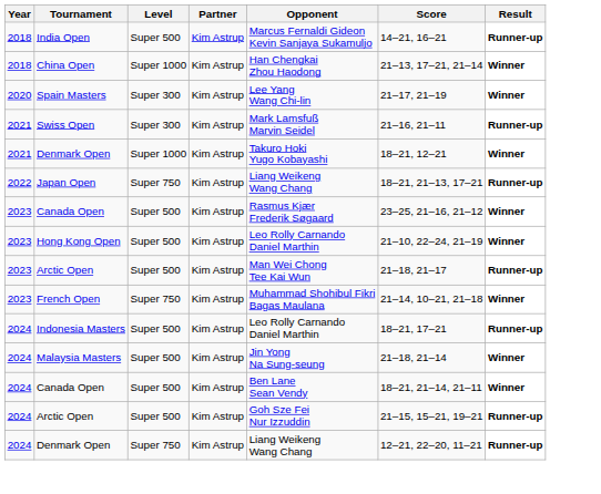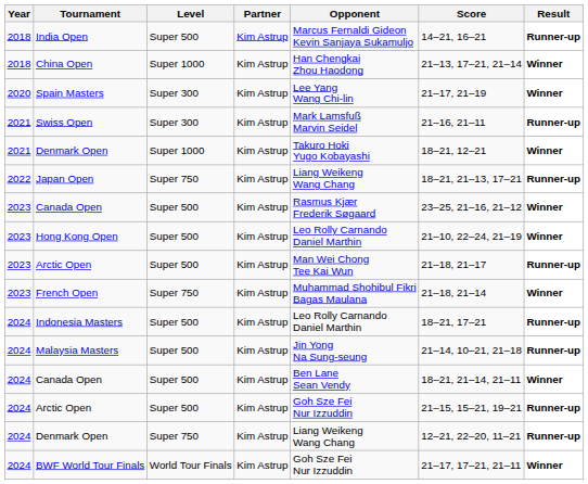 <table class="sortable wikitable" style="font-size: 90%;">
 <tr>
 <th>Year</th>
 <th>Tournament</th>
 <th>Level</th>
 <th>Partner</th>
 <th>Opponent</th>
 <th>Score</th>
 <th>Result</th>
 </tr>
 <tr>
 <td align="center"><a href='#'>2018</a></td>
 <td align="left"><a href='#'>India Open</a></td>
 <td align="left">Super 500</td>
 <td align="left"> <a href='#'>Kim Astrup</a></td>
 <td align="left"> <a href='#'>Marcus Fernaldi Gideon</a><br> <a href='#'>Kevin Sanjaya Sukamuljo</a></td>
 <td align="left">14–21, 16–21</td>
 <td style="text-align:left; background:white"> <strong>Runner-up</strong></td>
 </tr>
 <tr>
 <td align="center"><a href='#'>2018</a></td>
 <td align="left"><a href='#'>China Open</a></td>
 <td align="left">Super 1000</td>
 <td align="left"> Kim Astrup</td>
 <td align="left"> <a href='#'>Han Chengkai</a><br> <a href='#'>Zhou Haodong</a></td>
 <td align="left">21–13, 17–21, 21–14</td>
 <td style="text-align:left; background:white"> <strong>Winner</strong></td>
 </tr>
 <tr>
 <td align="center"><a href='#'>2020</a></td>
 <td align="left"><a href='#'>Spain Masters</a></td>
 <td align="left">Super 300</td>
 <td align="left"> Kim Astrup</td>
 <td align="left"> <a href='#'>Lee Yang</a><br> <a href='#'>Wang Chi-lin</a></td>
 <td align="left">21–17, 21–19</td>
 <td style="text-align:left; background:white"> <strong>Winner</strong></td>
 </tr>
 <tr>
 <td align="center"><a href='#'>2021</a></td>
 <td align="left"><a href='#'>Swiss Open</a></td>
 <td align="left">Super 300</td>
 <td align="left"> Kim Astrup</td>
 <td align="left"> <a href='#'>Mark Lamsfuß</a><br> <a href='#'>Marvin Seidel</a></td>
 <td align="left">21–16, 21–11</td>
 <td style="text-align:left; background:white"> <strong>Runner-up</strong></td>
 </tr>
 <tr>
 <td align="center"><a href='#'>2021</a></td>
 <td align="left"><a href='#'>Denmark Open</a></td>
 <td align="left">Super 1000</td>
 <td align="left"> Kim Astrup</td>
 <td align="left"> <a href='#'>Takuro Hoki</a><br> <a href='#'>Yugo Kobayashi</a></td>
 <td align="left">18–21, 12–21</td>
 <td style="text-align:left; background:white"> <strong>Winner</strong></td>
 </tr>
 <tr>
 <td align="center"><a href='#'>2022</a></td>
 <td align="left"><a href='#'>Japan Open</a></td>
 <td align="left">Super 750</td>
 <td align="left"> Kim Astrup</td>
 <td align="left"> <a href='#'>Liang Weikeng</a><br> <a href='#'>Wang Chang</a></td>
 <td align="left">18–21, 21–13, 17–21</td>
 <td style="text-align:left; background:white"> <strong>Runner-up</strong></td>
 </tr>
 <tr>
 <td align="center"><a href='#'>2023</a></td>
 <td align="left"><a href='#'>Canada Open</a></td>
 <td align="left">Super 500</td>
 <td align="left"> Kim Astrup</td>
 <td align="left"> <a href='#'>Rasmus Kjær</a><br> <a href='#'>Frederik Søgaard</a></td>
 <td align="left">23–25, 21–16, 21–12</td>
 <td style="text-align:left; background:white"> <strong>Winner</strong></td>
 </tr>
 <tr>
 <td align="center"><a href='#'>2023</a></td>
 <td align="left"><a href='#'>Hong Kong Open</a></td>
 <td align="left">Super 500</td>
 <td align="left"> Kim Astrup</td>
 <td align="left"> <a href='#'>Leo Rolly Carnando</a><br> <a href='#'>Daniel Marthin</a></td>
 <td align="left">21–10, 22–24, 21–19</td>
 <td style="text-align:left; background:white"> <strong>Winner</strong></td>
 </tr>
 <tr>
 <td align="center"><a href='#'>2023</a></td>
 <td align="left"><a href='#'>Arctic Open</a></td>
 <td align="left">Super 500</td>
 <td align="left"> Kim Astrup</td>
 <td align="left"> <a href='#'>Man Wei Chong</a><br> <a href='#'>Tee Kai Wun</a></td>
 <td align="left">21–18, 21–17</td>
 <td style="text-align:left; background:white"> <strong>Runner-up</strong></td>
 </tr>
 <tr>
 <td align="center"><a href='#'>2023</a></td>
 <td align="left"><a href='#'>French Open</a></td>
 <td align="left">Super 750</td>
 <td align="left"> Kim Astrup</td>
 <td align="left"> <a href='#'>Muhammad Shohibul Fikri</a><br> <a href='#'>Bagas Maulana</a></td>
-<td align="left">21–14, 10–21, 21–18</td>
+<td align="left">21–18, 21–14</td>
 <td style="text-align:left; background:white"> <strong>Winner</strong></td>
 </tr>
 <tr>
 <td align="center"><a href='#'>2024</a></td>
 <td align="left"><a href='#'>Indonesia Masters</a></td>
 <td align="left">Super 500</td>
 <td align="left"> Kim Astrup</td>
 <td align="left"> Leo Rolly Carnando<br> Daniel Marthin</td>
 <td align="left">18–21, 17–21</td>
 <td style="text-align:left; background:white"> <strong>Runner-up</strong></td>
 </tr>
 <tr>
 <td align="center"><a href='#'>2024</a></td>
 <td align="left"><a href='#'>Malaysia Masters</a></td>
 <td align="left">Super 500</td>
 <td align="left"> Kim Astrup</td>
 <td align="left"> <a href='#'>Jin Yong</a><br> <a href='#'>Na Sung-seung</a></td>
-<td align="left">21–18, 21–14</td>
-<td style="text-align:left; background:white"> <strong>Winner</strong></td>
+<td align="left">21–14, 10–21, 21–18</td>
+<td style="text-align:left; background:white"> <strong>Runner-up</strong></td>
 </tr>
 <tr>
 <td align="center"><a href='#'>2024</a></td>
 <td align="left">Canada Open</td>
 <td align="left">Super 500</td>
 <td align="left"> Kim Astrup</td>
 <td align="left"> <a href='#'>Ben Lane</a><br>  <a href='#'>Sean Vendy</a></td>
 <td align="left">18–21, 21–14, 21–11</td>
 <td style="text-align:left; background:white"> <strong>Winner</strong></td>
 </tr>
 <tr>
 <td align="center"><a href='#'>2024</a></td>
 <td align="left">Arctic Open</td>
 <td align="left">Super 500</td>
 <td align="left"> Kim Astrup</td>
 <td align="left"> <a href='#'>Goh Sze Fei</a><br> <a href='#'>Nur Izzuddin</a></td>
 <td align="left">21–15, 15–21, 19–21</td>
 <td style="text-align:left; background:white"> <strong>Runner-up</strong></td>
 </tr>
 <tr>
 <td align="center"><a href='#'>2024</a></td>
 <td align="left">Denmark Open</td>
 <td align="left">Super 750</td>
 <td align="left"> Kim Astrup</td>
 <td align="left"> Liang Weikeng<br> Wang Chang</td>
 <td align="left">12–21, 22–20, 11–21</td>
 <td style="text-align:left; background:white"> <strong>Runner-up</strong></td>
 </tr>
+<tr>
+<td align="center"><a href='#'>2024</a></td>
+<td align="left"><a href='#'>BWF World Tour Finals</a></td>
+<td align="left">World Tour Finals</td>
+<td align="left"> Kim Astrup</td>
+<td align="left"> Goh Sze Fei<br> Nur Izzuddin</td>
+<td align="left">21–17, 17–21, 21–11</td>
+<td style="text-align:left; background: white"> <strong>Winner</strong></td>
+</tr>
 </table>
